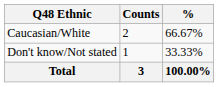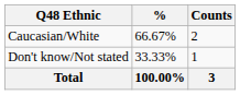 <table class="wikitable sortable">
 <tr>
 <th>Q48 Ethnic</th>
+<th>%</th>
 <th>Counts</th>
-<th>%</th>
 </tr>
 <tr>
 <td>Caucasian/White</td>
+<td>66.67%</td>
 <td>2</td>
-<td>66.67%</td>
 </tr>
 <tr>
 <td>Don't know/Not stated</td>
+<td>33.33%</td>
 <td>1</td>
-<td>33.33%</td>
 </tr>
 <tr>
 <th>Total</th>
+<th>100.00%</th>
 <th>3</th>
-<th>100.00%</th>
 </tr>
 </table>
